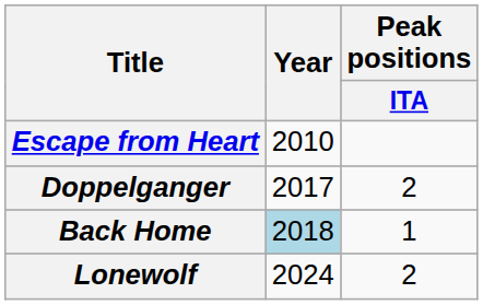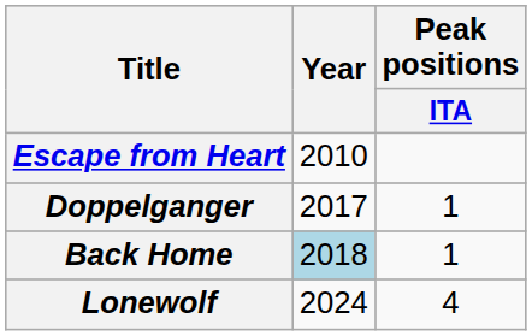 <table class="wikitable plainrowheaders" style="text-align:center">
 <tr>
 <th scope="col" rowspan="2">Title</th>
 <th scope="col" rowspan="2">Year</th>
 <th scope="col">Peak positions</th>
 </tr>
 <tr>
 <th scope="col" style="width:3em;font-size:90%;"><a href='#'>ITA</a><br></th>
 </tr>
 <tr>
 <th scope="row"><em><a href='#'>Escape from Heart</a></em></th>
 <td>2010</td>
 <td></td>
 </tr>
 <tr>
 <th scope="row"><em>Doppelganger</em></th>
 <td>2017</td>
-<td>2</td>
+<td>1</td>
 </tr>
 <tr>
 <th scope="row"><em>Back Home</em></th>
 <td style="background: lightblue;">2018</td>
 <td>1</td>
 </tr>
 <tr>
 <th scope="row"><em>Lonewolf</em></th>
 <td>2024</td>
-<td>2<br></td>
+<td>4<br></td>
 </tr>
 </table>
